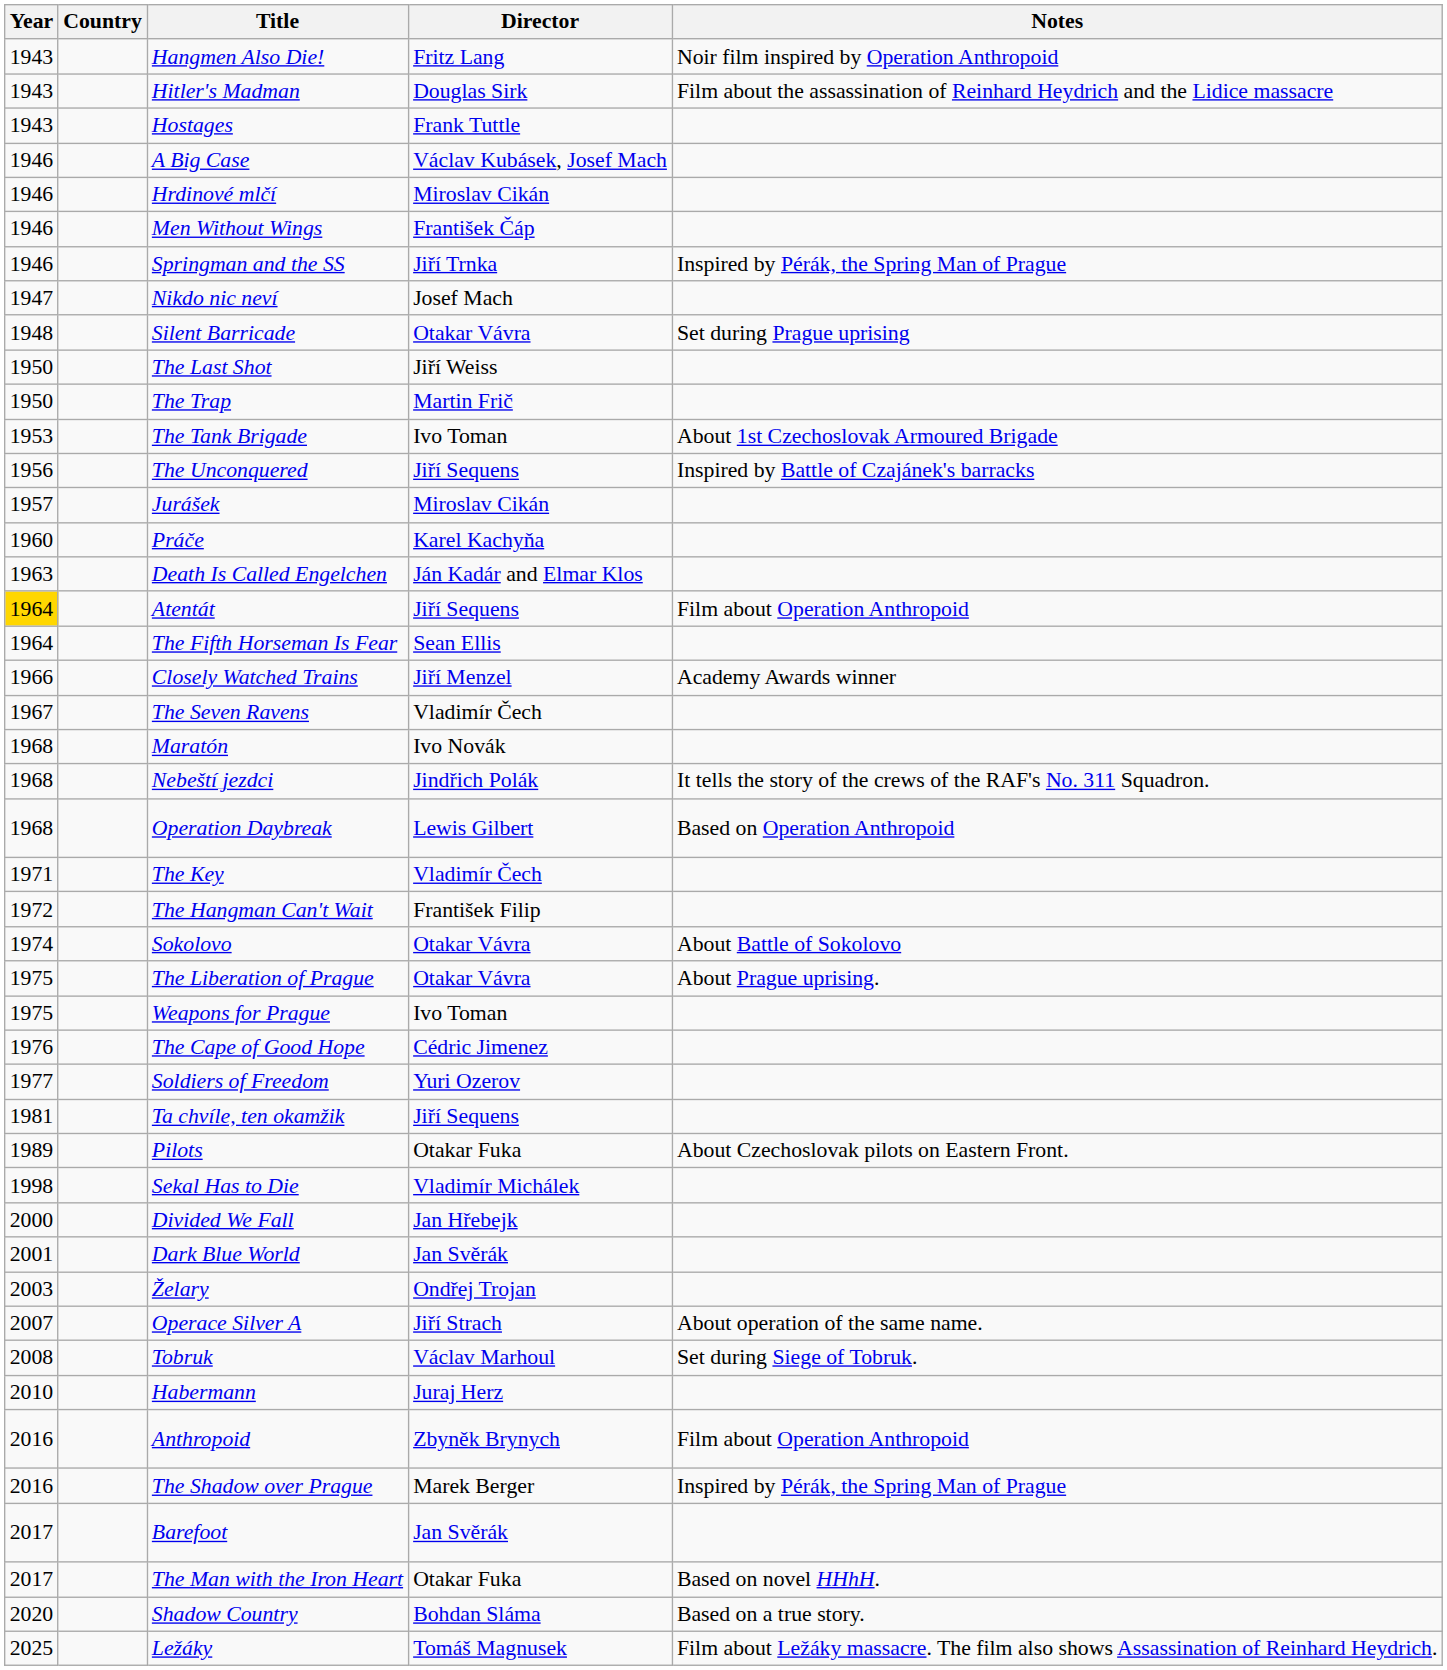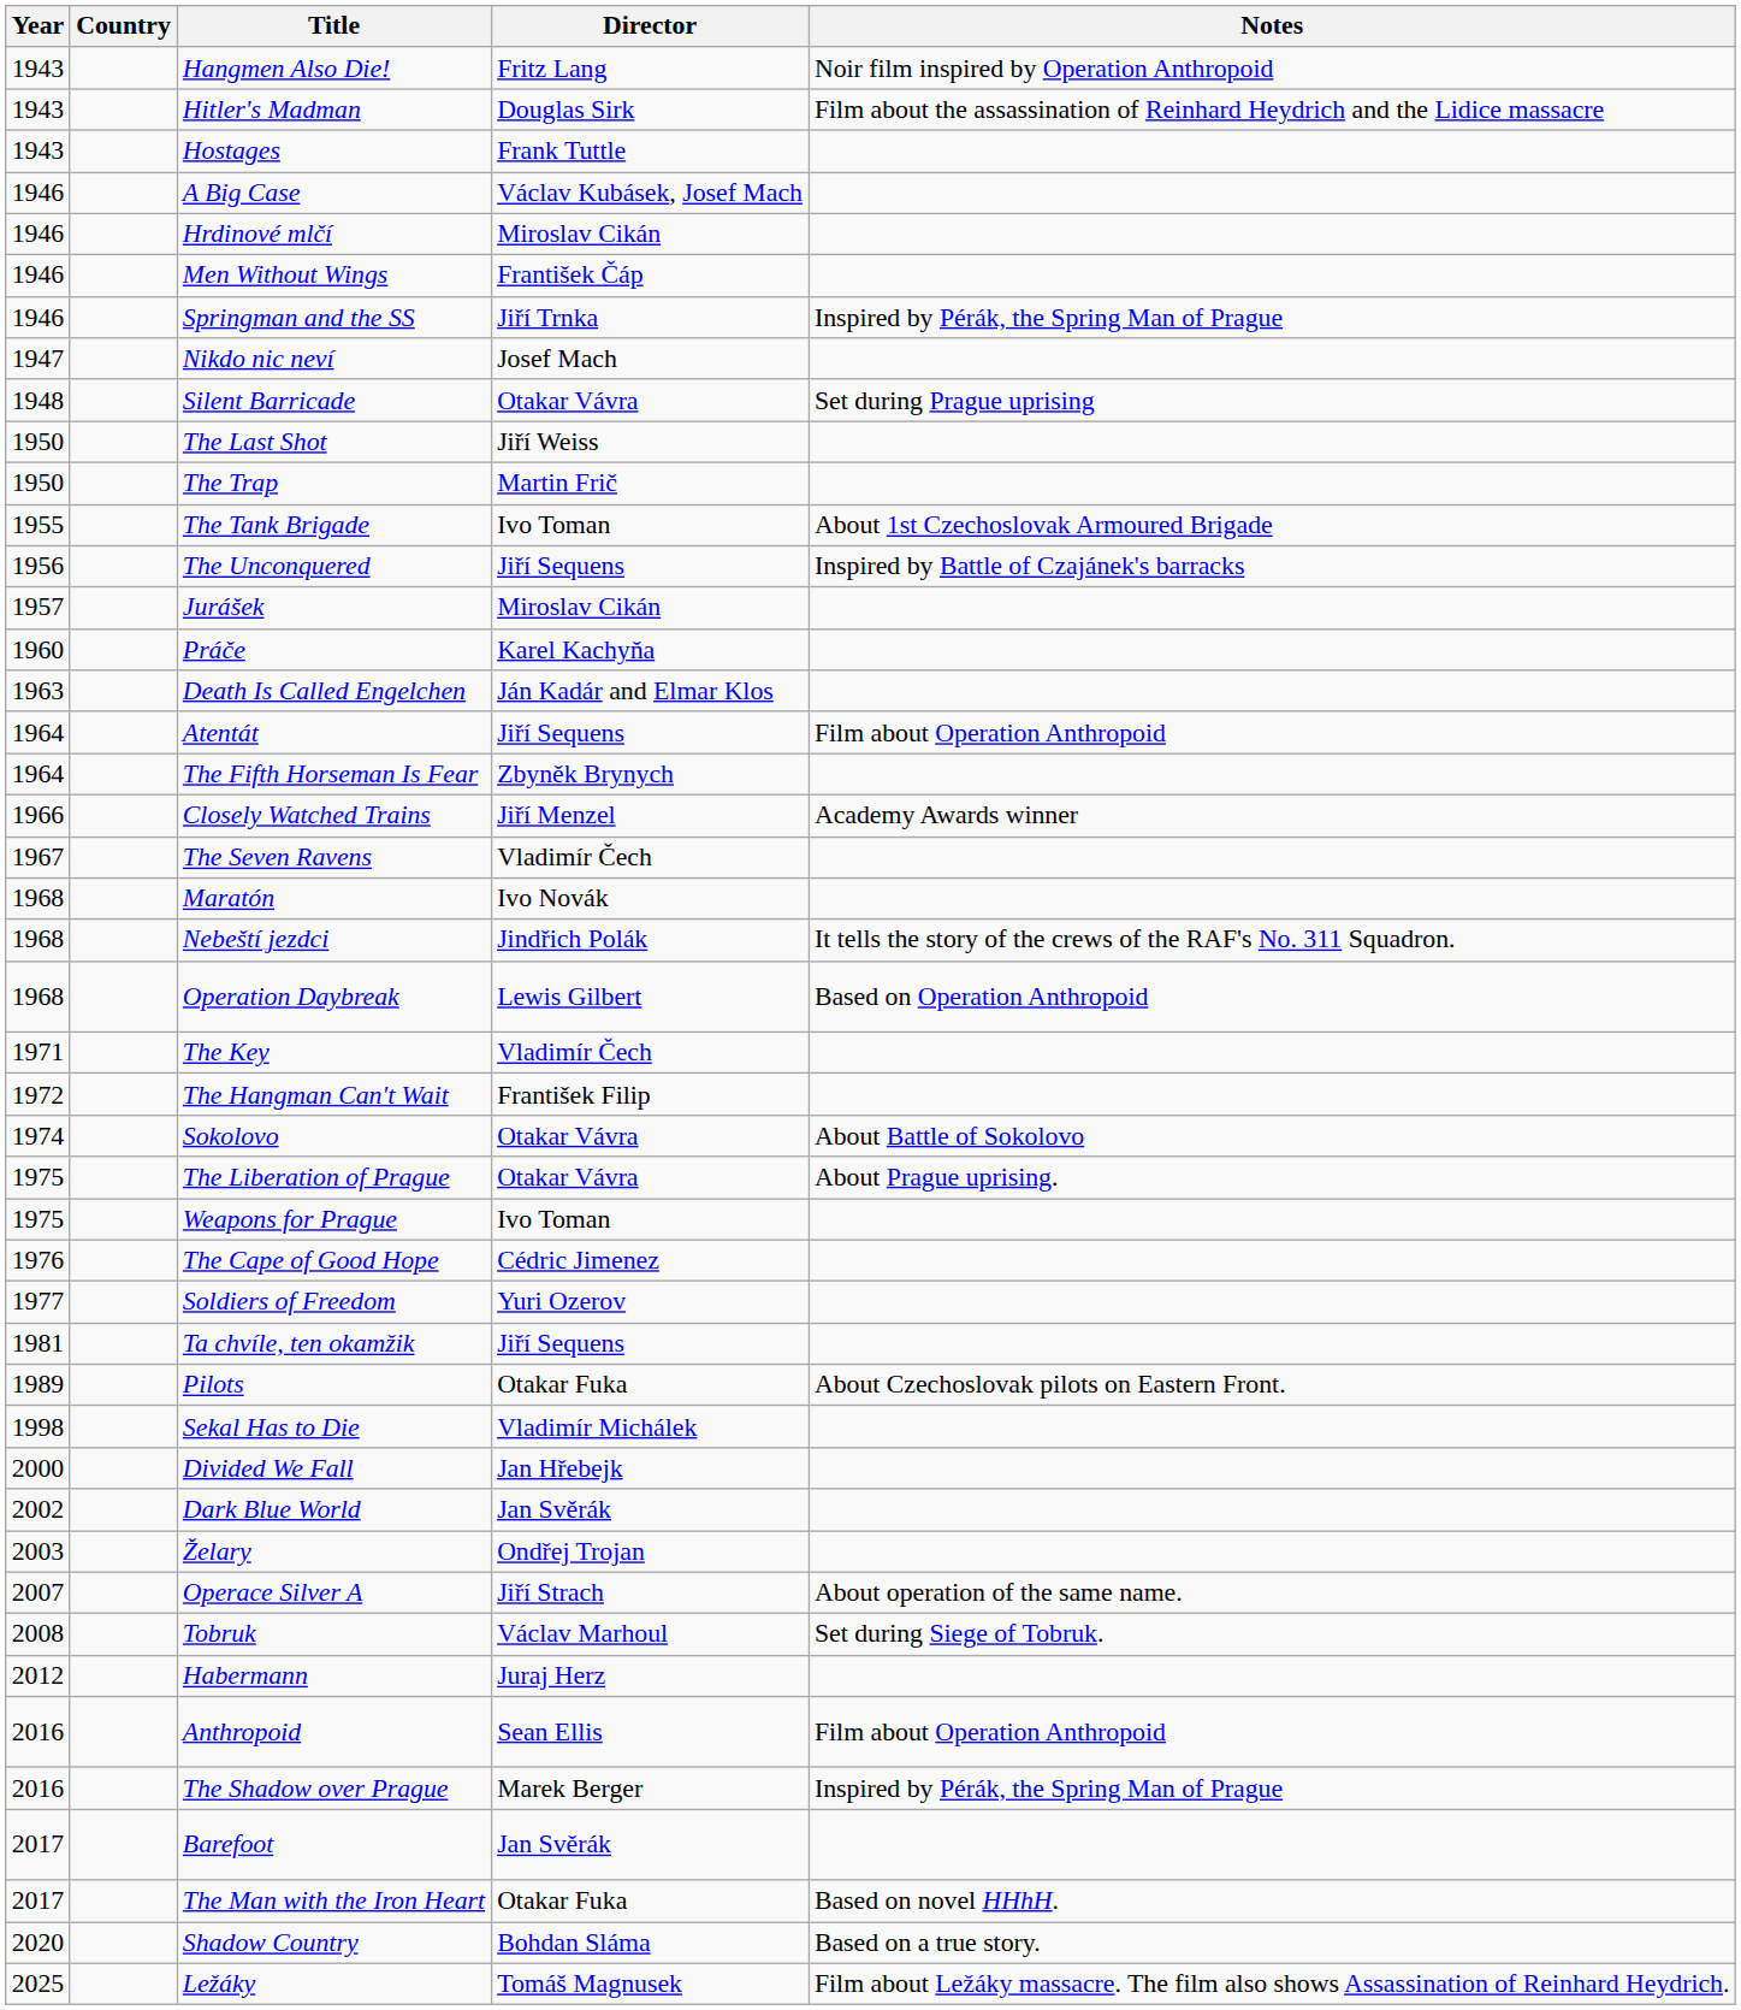 <table class="wikitable sortable">
 <tr>
 <th>Year</th>
 <th>Country</th>
 <th>Title</th>
 <th>Director</th>
 <th>Notes</th>
 </tr>
 <tr>
 <td>1943</td>
 <td></td>
 <td><em><a href='#'>Hangmen Also Die!</a></em></td>
 <td><a href='#'>Fritz Lang</a></td>
 <td>Noir film inspired by <a href='#'>Operation Anthropoid</a></td>
 </tr>
 <tr>
 <td>1943</td>
 <td></td>
 <td><em><a href='#'>Hitler's Madman</a></em></td>
 <td><a href='#'>Douglas Sirk</a></td>
 <td>Film about the assassination of <a href='#'>Reinhard Heydrich</a> and the <a href='#'>Lidice massacre</a></td>
 </tr>
 <tr>
 <td>1943</td>
 <td></td>
 <td><em><a href='#'>Hostages</a></em></td>
 <td><a href='#'>Frank Tuttle</a></td>
 <td></td>
 </tr>
 <tr>
 <td>1946</td>
 <td></td>
 <td><em><a href='#'>A Big Case</a></em></td>
 <td><a href='#'>Václav Kubásek</a>, <a href='#'>Josef Mach</a></td>
 <td></td>
 </tr>
 <tr>
 <td>1946</td>
 <td></td>
 <td><em><a href='#'>Hrdinové mlčí</a></em></td>
 <td><a href='#'>Miroslav Cikán</a></td>
 <td></td>
 </tr>
 <tr>
 <td>1946</td>
 <td></td>
 <td><em><a href='#'>Men Without Wings</a></em></td>
 <td><a href='#'>František Čáp</a></td>
 <td></td>
 </tr>
 <tr>
 <td>1946</td>
 <td></td>
 <td><em><a href='#'>Springman and the SS</a></em></td>
 <td><a href='#'>Jiří Trnka</a></td>
 <td>Inspired by <a href='#'>Pérák, the Spring Man of Prague</a></td>
 </tr>
 <tr>
 <td>1947</td>
 <td></td>
 <td><em><a href='#'>Nikdo nic neví</a></em></td>
 <td>Josef Mach</td>
 <td></td>
 </tr>
 <tr>
 <td>1948</td>
 <td></td>
 <td><em><a href='#'>Silent Barricade</a></em></td>
 <td><a href='#'>Otakar Vávra</a></td>
 <td>Set during <a href='#'>Prague uprising</a></td>
 </tr>
 <tr>
 <td>1950</td>
 <td></td>
 <td><em><a href='#'>The Last Shot</a></em></td>
 <td>Jiří Weiss</td>
 <td></td>
 </tr>
 <tr>
 <td>1950</td>
 <td></td>
 <td><em><a href='#'>The Trap</a></em></td>
 <td><a href='#'>Martin Frič</a></td>
 <td></td>
 </tr>
 <tr>
-<td>1953</td>
+<td>1955</td>
 <td></td>
 <td><em><a href='#'>The Tank Brigade</a></em></td>
 <td>Ivo Toman</td>
 <td>About <a href='#'>1st Czechoslovak Armoured Brigade</a></td>
 </tr>
 <tr>
 <td>1956</td>
 <td></td>
 <td><em><a href='#'>The Unconquered</a></em></td>
 <td><a href='#'>Jiří Sequens</a></td>
 <td>Inspired by <a href='#'>Battle of Czajánek's barracks</a></td>
 </tr>
 <tr>
 <td>1957</td>
 <td></td>
 <td><em><a href='#'>Jurášek</a></em></td>
 <td><a href='#'>Miroslav Cikán</a></td>
 <td></td>
 </tr>
 <tr>
 <td>1960</td>
 <td></td>
 <td><em><a href='#'>Práče</a></em></td>
 <td><a href='#'>Karel Kachyňa</a></td>
 <td></td>
 </tr>
 <tr>
 <td>1963</td>
 <td></td>
 <td><em><a href='#'>Death Is Called Engelchen</a></em></td>
 <td><a href='#'>Ján Kadár</a> and <a href='#'>Elmar Klos</a></td>
 <td></td>
 </tr>
 <tr>
-<td style="background: gold;">1964</td>
+<td>1964</td>
 <td></td>
 <td><em><a href='#'>Atentát</a></em></td>
 <td><a href='#'>Jiří Sequens</a></td>
 <td>Film about <a href='#'>Operation Anthropoid</a></td>
 </tr>
 <tr>
 <td>1964</td>
 <td></td>
 <td><em><a href='#'>The Fifth Horseman Is Fear</a></em></td>
-<td><a href='#'>Sean Ellis</a></td>
+<td><a href='#'>Zbyněk Brynych</a></td>
 <td></td>
 </tr>
 <tr>
 <td>1966</td>
 <td></td>
 <td><em><a href='#'>Closely Watched Trains</a></em></td>
 <td><a href='#'>Jiří Menzel</a></td>
 <td>Academy Awards winner</td>
 </tr>
 <tr>
 <td>1967</td>
 <td></td>
 <td><em><a href='#'>The Seven Ravens</a></em></td>
 <td>Vladimír Čech</td>
 <td></td>
 </tr>
 <tr>
 <td>1968</td>
 <td></td>
 <td><em><a href='#'>Maratón</a></em></td>
 <td>Ivo Novák</td>
 <td></td>
 </tr>
 <tr>
 <td>1968</td>
 <td></td>
 <td><em><a href='#'>Nebeští jezdci</a></em></td>
 <td><a href='#'>Jindřich Polák</a></td>
 <td>It tells the story of the crews of the RAF's <a href='#'>No. 311</a> Squadron.</td>
 </tr>
 <tr>
 <td>1968</td>
 <td><br><br></td>
 <td><em><a href='#'>Operation Daybreak</a></em></td>
 <td><a href='#'>Lewis Gilbert</a></td>
 <td>Based on <a href='#'>Operation Anthropoid</a></td>
 </tr>
 <tr>
 <td>1971</td>
 <td></td>
 <td><em><a href='#'>The Key</a></em></td>
 <td><a href='#'>Vladimír Čech</a></td>
 <td></td>
 </tr>
 <tr>
 <td>1972</td>
 <td></td>
 <td><em><a href='#'>The Hangman Can't Wait</a></em></td>
 <td>František Filip</td>
 <td></td>
 </tr>
 <tr>
 <td>1974</td>
 <td></td>
 <td><em><a href='#'>Sokolovo</a></em></td>
 <td><a href='#'>Otakar Vávra</a></td>
 <td>About <a href='#'>Battle of Sokolovo</a></td>
 </tr>
 <tr>
 <td>1975</td>
 <td><br></td>
 <td><em><a href='#'>The Liberation of Prague</a></em></td>
 <td><a href='#'>Otakar Vávra</a></td>
 <td>About <a href='#'>Prague uprising</a>.</td>
 </tr>
 <tr>
 <td>1975</td>
 <td></td>
 <td><em><a href='#'>Weapons for Prague</a></em></td>
 <td>Ivo Toman</td>
 <td></td>
 </tr>
 <tr>
 <td>1976</td>
 <td></td>
 <td><em><a href='#'>The Cape of Good Hope</a></em></td>
 <td><a href='#'>Cédric Jimenez</a></td>
 <td></td>
 </tr>
 <tr>
 <td>1977</td>
 <td></td>
 <td><em><a href='#'>Soldiers of Freedom</a></em></td>
 <td><a href='#'>Yuri Ozerov</a></td>
 <td></td>
 </tr>
 <tr>
 <td>1981</td>
 <td></td>
 <td><em><a href='#'>Ta chvíle, ten okamžik</a></em></td>
 <td><a href='#'>Jiří Sequens</a></td>
 <td></td>
 </tr>
 <tr>
 <td>1989</td>
 <td><br></td>
 <td><em><a href='#'>Pilots</a></em></td>
 <td>Otakar Fuka</td>
 <td>About Czechoslovak pilots on Eastern Front.</td>
 </tr>
 <tr>
 <td>1998</td>
 <td></td>
 <td><em><a href='#'>Sekal Has to Die</a></em></td>
 <td><a href='#'>Vladimír Michálek</a></td>
 <td></td>
 </tr>
 <tr>
 <td>2000</td>
 <td></td>
 <td><em><a href='#'>Divided We Fall</a></em></td>
 <td><a href='#'>Jan Hřebejk</a></td>
 <td></td>
 </tr>
 <tr>
-<td>2001</td>
+<td>2002</td>
 <td></td>
 <td><em><a href='#'>Dark Blue World</a></em></td>
 <td><a href='#'>Jan Svěrák</a></td>
 <td></td>
 </tr>
 <tr>
 <td>2003</td>
 <td><br></td>
 <td><em><a href='#'>Želary</a></em></td>
 <td><a href='#'>Ondřej Trojan</a></td>
 <td></td>
 </tr>
 <tr>
 <td>2007</td>
 <td></td>
 <td><em><a href='#'>Operace Silver A</a></em></td>
 <td><a href='#'>Jiří Strach</a></td>
 <td>About operation of the same name.</td>
 </tr>
 <tr>
 <td>2008</td>
 <td></td>
 <td><em><a href='#'>Tobruk</a></em></td>
 <td><a href='#'>Václav Marhoul</a></td>
 <td>Set during <a href='#'>Siege of Tobruk</a>.</td>
 </tr>
 <tr>
-<td>2010</td>
+<td>2012</td>
 <td><br></td>
 <td><em><a href='#'>Habermann</a></em></td>
 <td><a href='#'>Juraj Herz</a></td>
 <td></td>
 </tr>
 <tr>
 <td>2016</td>
 <td><br><br></td>
 <td><em><a href='#'>Anthropoid</a></em></td>
-<td><a href='#'>Zbyněk Brynych</a></td>
+<td><a href='#'>Sean Ellis</a></td>
 <td>Film about <a href='#'>Operation Anthropoid</a></td>
 </tr>
 <tr>
 <td>2016</td>
 <td></td>
 <td><em><a href='#'>The Shadow over Prague</a></em></td>
 <td>Marek Berger</td>
 <td>Inspired by <a href='#'>Pérák, the Spring Man of Prague</a></td>
 </tr>
 <tr>
 <td>2017</td>
 <td><br><br></td>
 <td><em><a href='#'>Barefoot</a></em></td>
 <td><a href='#'>Jan Svěrák</a></td>
 <td></td>
 </tr>
 <tr>
 <td>2017</td>
 <td><br></td>
 <td><em><a href='#'>The Man with the Iron Heart</a></em></td>
 <td>Otakar Fuka</td>
 <td>Based on novel <em><a href='#'>HHhH</a></em>.</td>
 </tr>
 <tr>
 <td>2020</td>
 <td></td>
 <td><em><a href='#'>Shadow Country</a></em></td>
 <td><a href='#'>Bohdan Sláma</a></td>
 <td>Based on a true story.</td>
 </tr>
 <tr>
 <td>2025</td>
 <td></td>
 <td><em><a href='#'>Ležáky</a></em></td>
 <td><a href='#'>Tomáš Magnusek</a></td>
 <td>Film about <a href='#'>Ležáky massacre</a>. The film also shows <a href='#'>Assassination of Reinhard Heydrich</a>.</td>
 </tr>
 </table>
